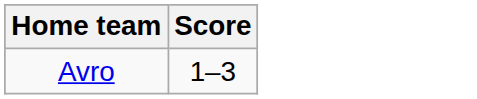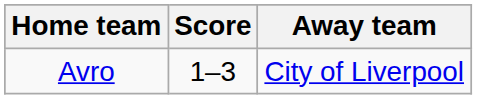 <table class="wikitable" style="text-align: center">
 <tr>
 <th>Home team</th>
 <th>Score</th>
+<th>Away team</th>
 </tr>
 <tr>
 <td><a href='#'>Avro</a></td>
 <td>1–3</td>
+<td><a href='#'>City of Liverpool</a></td>
 </tr>
 </table>
